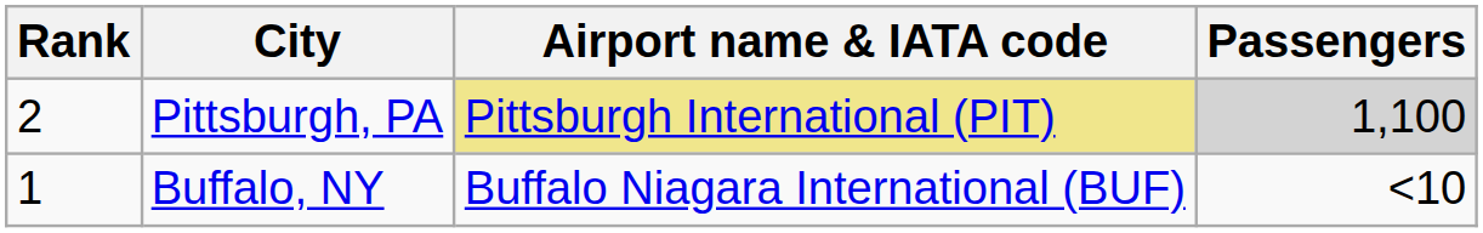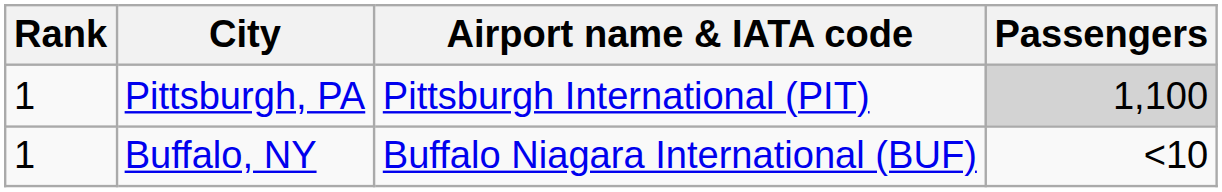 <table class="wikitable">
 <tr>
 <th>Rank</th>
 <th>City</th>
 <th>Airport name & IATA code</th>
 <th>Passengers</th>
 </tr>
 <tr>
-<td>2</td>
+<td>1</td>
 <td><a href='#'>Pittsburgh, PA</a></td>
-<td style="background: khaki;"><a href='#'>Pittsburgh International (PIT)</a></td>
+<td><a href='#'>Pittsburgh International (PIT)</a></td>
 <td align=right style="background: lightgrey;">1,100</td>
 </tr>
 <tr>
 <td>1</td>
 <td><a href='#'>Buffalo, NY</a></td>
 <td><a href='#'>Buffalo Niagara International (BUF)</a></td>
 <td align=right><10</td>
 </tr>
 </table>
